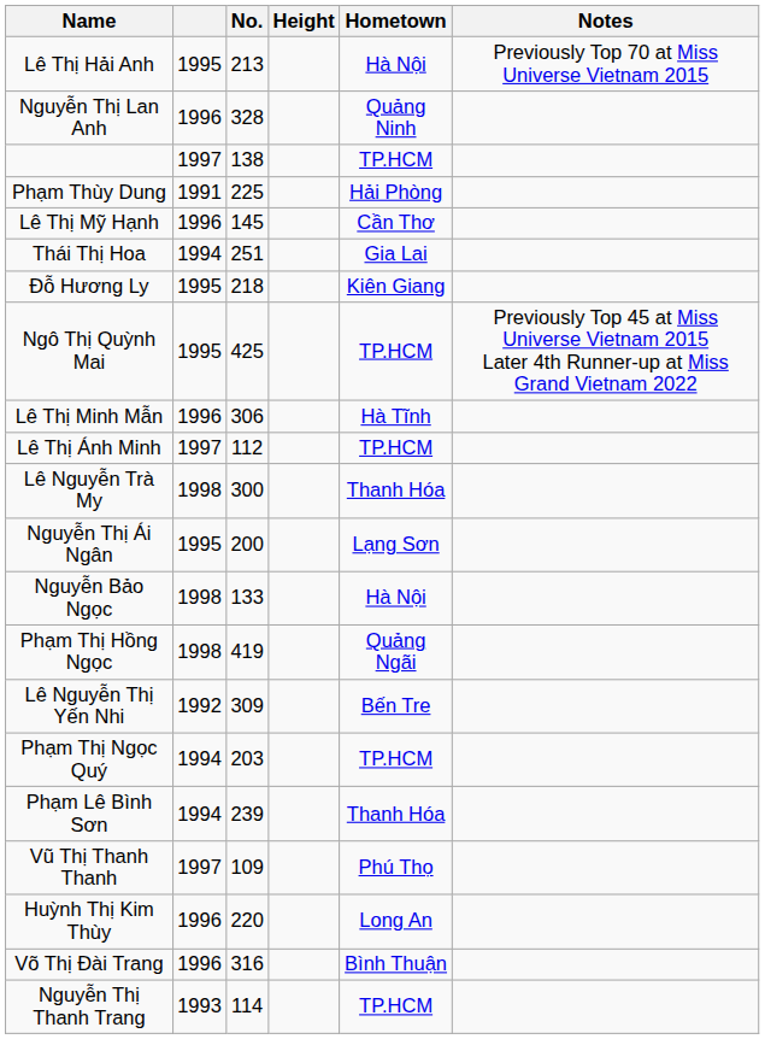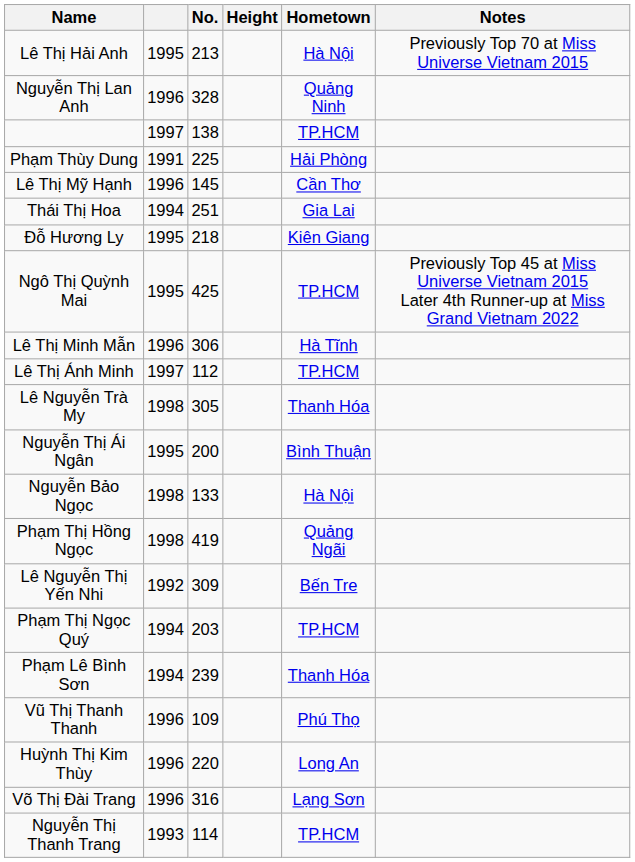 <table class="wikitable sortable" style="text-align:center;">
 <tr>
 <th>Name</th>
 <th></th>
 <th>No.</th>
 <th>Height</th>
 <th>Hometown</th>
 <th>Notes</th>
 </tr>
 <tr>
 <td>Lê Thị Hải Anh</td>
 <td>1995</td>
 <td>213</td>
 <td></td>
 <td><a href='#'>Hà Nội</a></td>
 <td>Previously Top 70 at <a href='#'>Miss Universe Vietnam 2015</a></td>
 </tr>
 <tr>
 <td>Nguyễn Thị Lan Anh</td>
 <td>1996</td>
 <td>328</td>
 <td></td>
 <td><a href='#'>Quảng Ninh</a></td>
 <td></td>
 </tr>
 <tr>
 <td></td>
 <td>1997</td>
 <td>138</td>
 <td></td>
 <td><a href='#'>TP.HCM</a></td>
 <td></td>
 </tr>
 <tr>
 <td>Phạm Thùy Dung</td>
 <td>1991</td>
 <td>225</td>
 <td></td>
 <td><a href='#'>Hải Phòng</a></td>
 <td></td>
 </tr>
 <tr>
 <td>Lê Thị Mỹ Hạnh</td>
 <td>1996</td>
 <td>145</td>
 <td></td>
 <td><a href='#'>Cần Thơ</a></td>
 <td></td>
 </tr>
 <tr>
 <td>Thái Thị Hoa</td>
 <td>1994</td>
 <td>251</td>
 <td></td>
 <td><a href='#'>Gia Lai</a></td>
 <td></td>
 </tr>
 <tr>
 <td>Đỗ Hương Ly</td>
 <td>1995</td>
 <td>218</td>
 <td></td>
 <td><a href='#'>Kiên Giang</a></td>
 <td></td>
 </tr>
 <tr>
 <td>Ngô Thị Quỳnh Mai</td>
 <td>1995</td>
 <td>425</td>
 <td></td>
 <td><a href='#'>TP.HCM</a></td>
 <td>Previously Top 45 at <a href='#'>Miss Universe Vietnam 2015</a><br>Later 4th Runner-up at <a href='#'>Miss Grand Vietnam 2022</a></td>
 </tr>
 <tr>
 <td>Lê Thị Minh Mẫn</td>
 <td>1996</td>
 <td>306</td>
 <td></td>
 <td><a href='#'>Hà Tĩnh</a></td>
 <td></td>
 </tr>
 <tr>
 <td>Lê Thị Ánh Minh</td>
 <td>1997</td>
 <td>112</td>
 <td></td>
 <td><a href='#'>TP.HCM</a></td>
 <td></td>
 </tr>
 <tr>
 <td>Lê Nguyễn Trà My</td>
 <td>1998</td>
-<td>300</td>
+<td>305</td>
 <td></td>
 <td><a href='#'>Thanh Hóa</a></td>
 <td></td>
 </tr>
 <tr>
 <td>Nguyễn Thị Ái Ngân</td>
 <td>1995</td>
 <td>200</td>
 <td></td>
-<td><a href='#'>Lạng Sơn</a></td>
+<td><a href='#'>Bình Thuận</a></td>
 <td></td>
 </tr>
 <tr>
 <td>Nguyễn Bảo Ngọc</td>
 <td>1998</td>
 <td>133</td>
 <td></td>
 <td><a href='#'>Hà Nội</a></td>
 <td></td>
 </tr>
 <tr>
 <td>Phạm Thị Hồng Ngọc</td>
 <td>1998</td>
 <td>419</td>
 <td></td>
 <td><a href='#'>Quảng Ngãi</a></td>
 <td></td>
 </tr>
 <tr>
 <td>Lê Nguyễn Thị Yến Nhi</td>
 <td>1992</td>
 <td>309</td>
 <td></td>
 <td><a href='#'>Bến Tre</a></td>
 <td></td>
 </tr>
 <tr>
 <td>Phạm Thị Ngọc Quý</td>
 <td>1994</td>
 <td>203</td>
 <td></td>
 <td><a href='#'>TP.HCM</a></td>
 <td><br><br></td>
 </tr>
 <tr>
 <td>Phạm Lê Bình Sơn</td>
 <td>1994</td>
 <td>239</td>
 <td></td>
 <td><a href='#'>Thanh Hóa</a></td>
 <td></td>
 </tr>
 <tr>
 <td>Vũ Thị Thanh Thanh</td>
-<td>1997</td>
+<td>1996</td>
 <td>109</td>
 <td></td>
 <td><a href='#'>Phú Thọ</a></td>
 <td></td>
 </tr>
 <tr>
 <td>Huỳnh Thị Kim Thùy</td>
 <td>1996</td>
 <td>220</td>
 <td></td>
 <td><a href='#'>Long An</a></td>
 <td></td>
 </tr>
 <tr>
 <td>Võ Thị Đài Trang</td>
 <td>1996</td>
 <td>316</td>
 <td></td>
-<td><a href='#'>Bình Thuận</a></td>
+<td><a href='#'>Lạng Sơn</a></td>
 <td></td>
 </tr>
 <tr>
 <td>Nguyễn Thị Thanh Trang</td>
 <td>1993</td>
 <td>114</td>
 <td></td>
 <td><a href='#'>TP.HCM</a></td>
 <td></td>
 </tr>
 </table>
